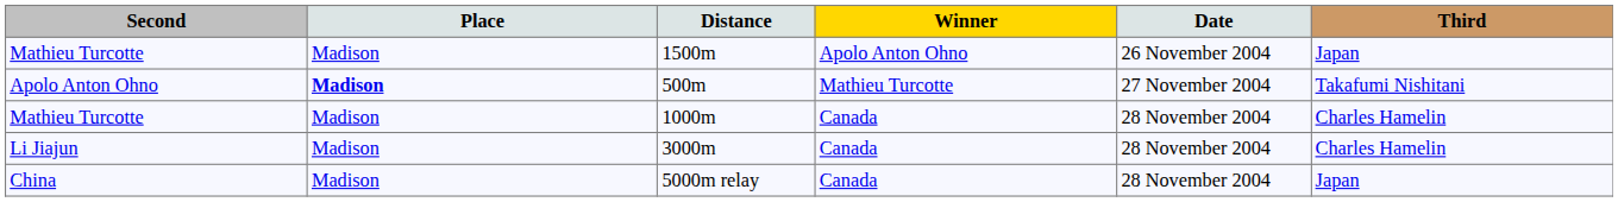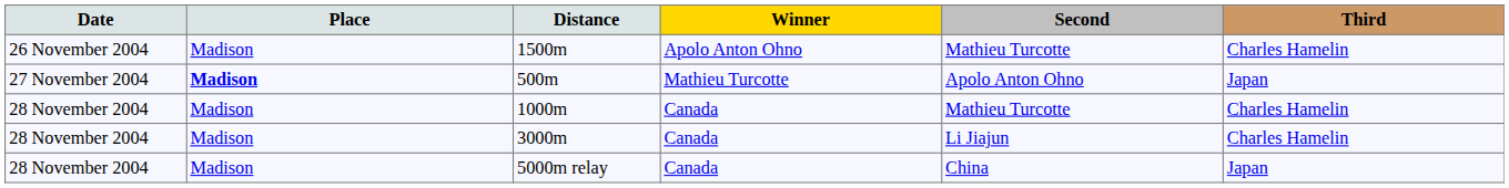 <table bgcolor="#f7f8ff" cellpadding="3" cellspacing="0" border="1" style="font-size: 95%; border: gray solid 1px; border-collapse: collapse;">
 <tr bgcolor="#CCCCCC">
-<td align="center" bgcolor="silver" width="240"><strong>Second</strong></td>
+<td align="center" bgcolor="#DCE5E5" width="150"><strong>Date</strong></td>
 <td align="center" bgcolor="#DCE5E5" width="280"><strong>Place</strong></td>
 <td align="center" bgcolor="#DCE5E5" width="120"><strong>Distance</strong></td>
 <td align="center" bgcolor="gold" width="240"><strong>Winner</strong></td>
-<td align="center" bgcolor="#DCE5E5" width="150"><strong>Date</strong></td>
+<td align="center" bgcolor="silver" width="240"><strong>Second</strong></td>
 <td align="center" bgcolor="CC9966" width="240"><strong>Third</strong></td>
 </tr>
 <tr align="left">
-<td> <a href='#'>Mathieu Turcotte</a></td>
+<td>26 November 2004</td>
 <td> <a href='#'>Madison</a></td>
 <td>1500m</td>
 <td> <a href='#'>Apolo Anton Ohno</a></td>
-<td>26 November 2004</td>
+<td> <a href='#'>Mathieu Turcotte</a></td>
+<td> <a href='#'>Charles Hamelin</a></td>
+</tr>
+<tr align="left">
+<td>27 November 2004</td>
+<td><strong> <a href='#'>Madison</a></strong></td>
+<td>500m</td>
+<td> <a href='#'>Mathieu Turcotte</a></td>
+<td> <a href='#'>Apolo Anton Ohno</a></td>
 <td> <a href='#'>Japan</a></td>
 </tr>
 <tr align="left">
-<td> <a href='#'>Apolo Anton Ohno</a></td>
-<td><strong> <a href='#'>Madison</a></strong></td>
-<td>500m</td>
-<td> <a href='#'>Mathieu Turcotte</a></td>
-<td>27 November 2004</td>
-<td> <a href='#'>Takafumi Nishitani</a></td>
-</tr>
-<tr align="left">
-<td> <a href='#'>Mathieu Turcotte</a></td>
+<td>28 November 2004</td>
 <td> <a href='#'>Madison</a></td>
 <td>1000m</td>
 <td> <a href='#'>Canada</a></td>
-<td>28 November 2004</td>
+<td> <a href='#'>Mathieu Turcotte</a></td>
 <td> <a href='#'>Charles Hamelin</a></td>
 </tr>
 <tr align="left">
-<td> <a href='#'>Li Jiajun</a></td>
+<td>28 November 2004</td>
 <td> <a href='#'>Madison</a></td>
 <td>3000m</td>
 <td> <a href='#'>Canada</a></td>
-<td>28 November 2004</td>
+<td> <a href='#'>Li Jiajun</a></td>
 <td> <a href='#'>Charles Hamelin</a></td>
 </tr>
 <tr align="left">
-<td> <a href='#'>China</a></td>
+<td>28 November 2004</td>
 <td> <a href='#'>Madison</a></td>
 <td>5000m relay</td>
 <td> <a href='#'>Canada</a></td>
-<td>28 November 2004</td>
+<td> <a href='#'>China</a></td>
 <td> <a href='#'>Japan</a></td>
 </tr>
 </table>
